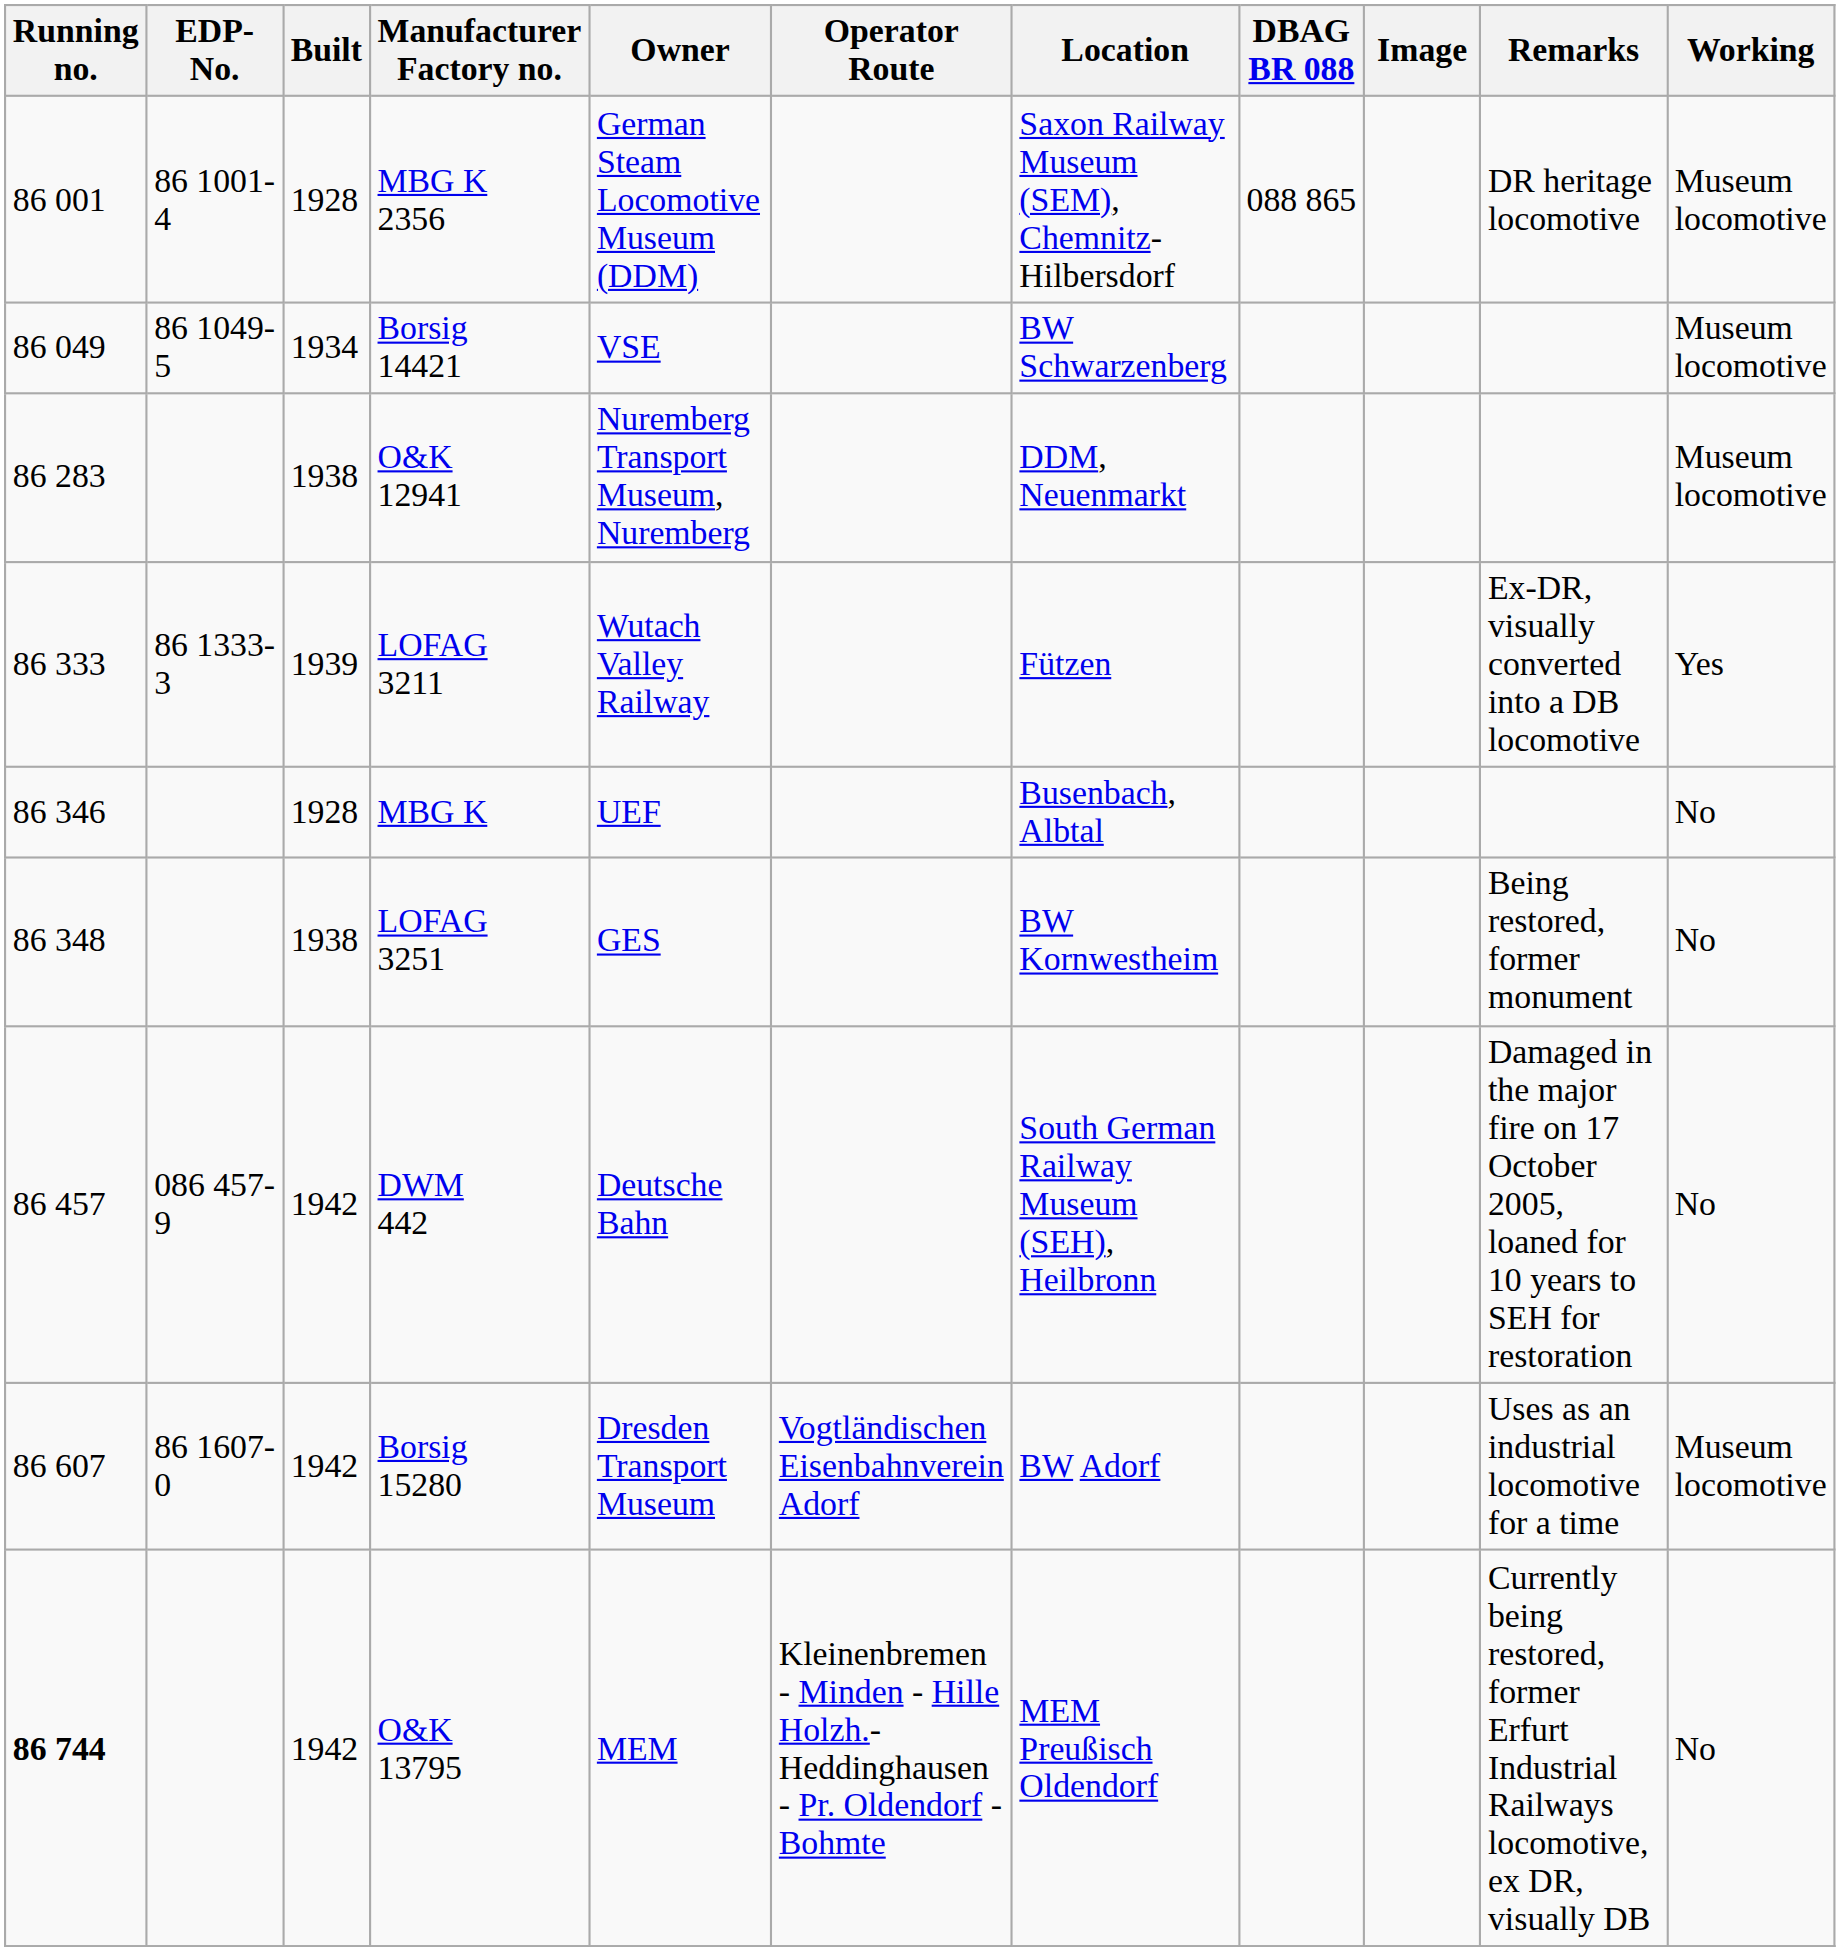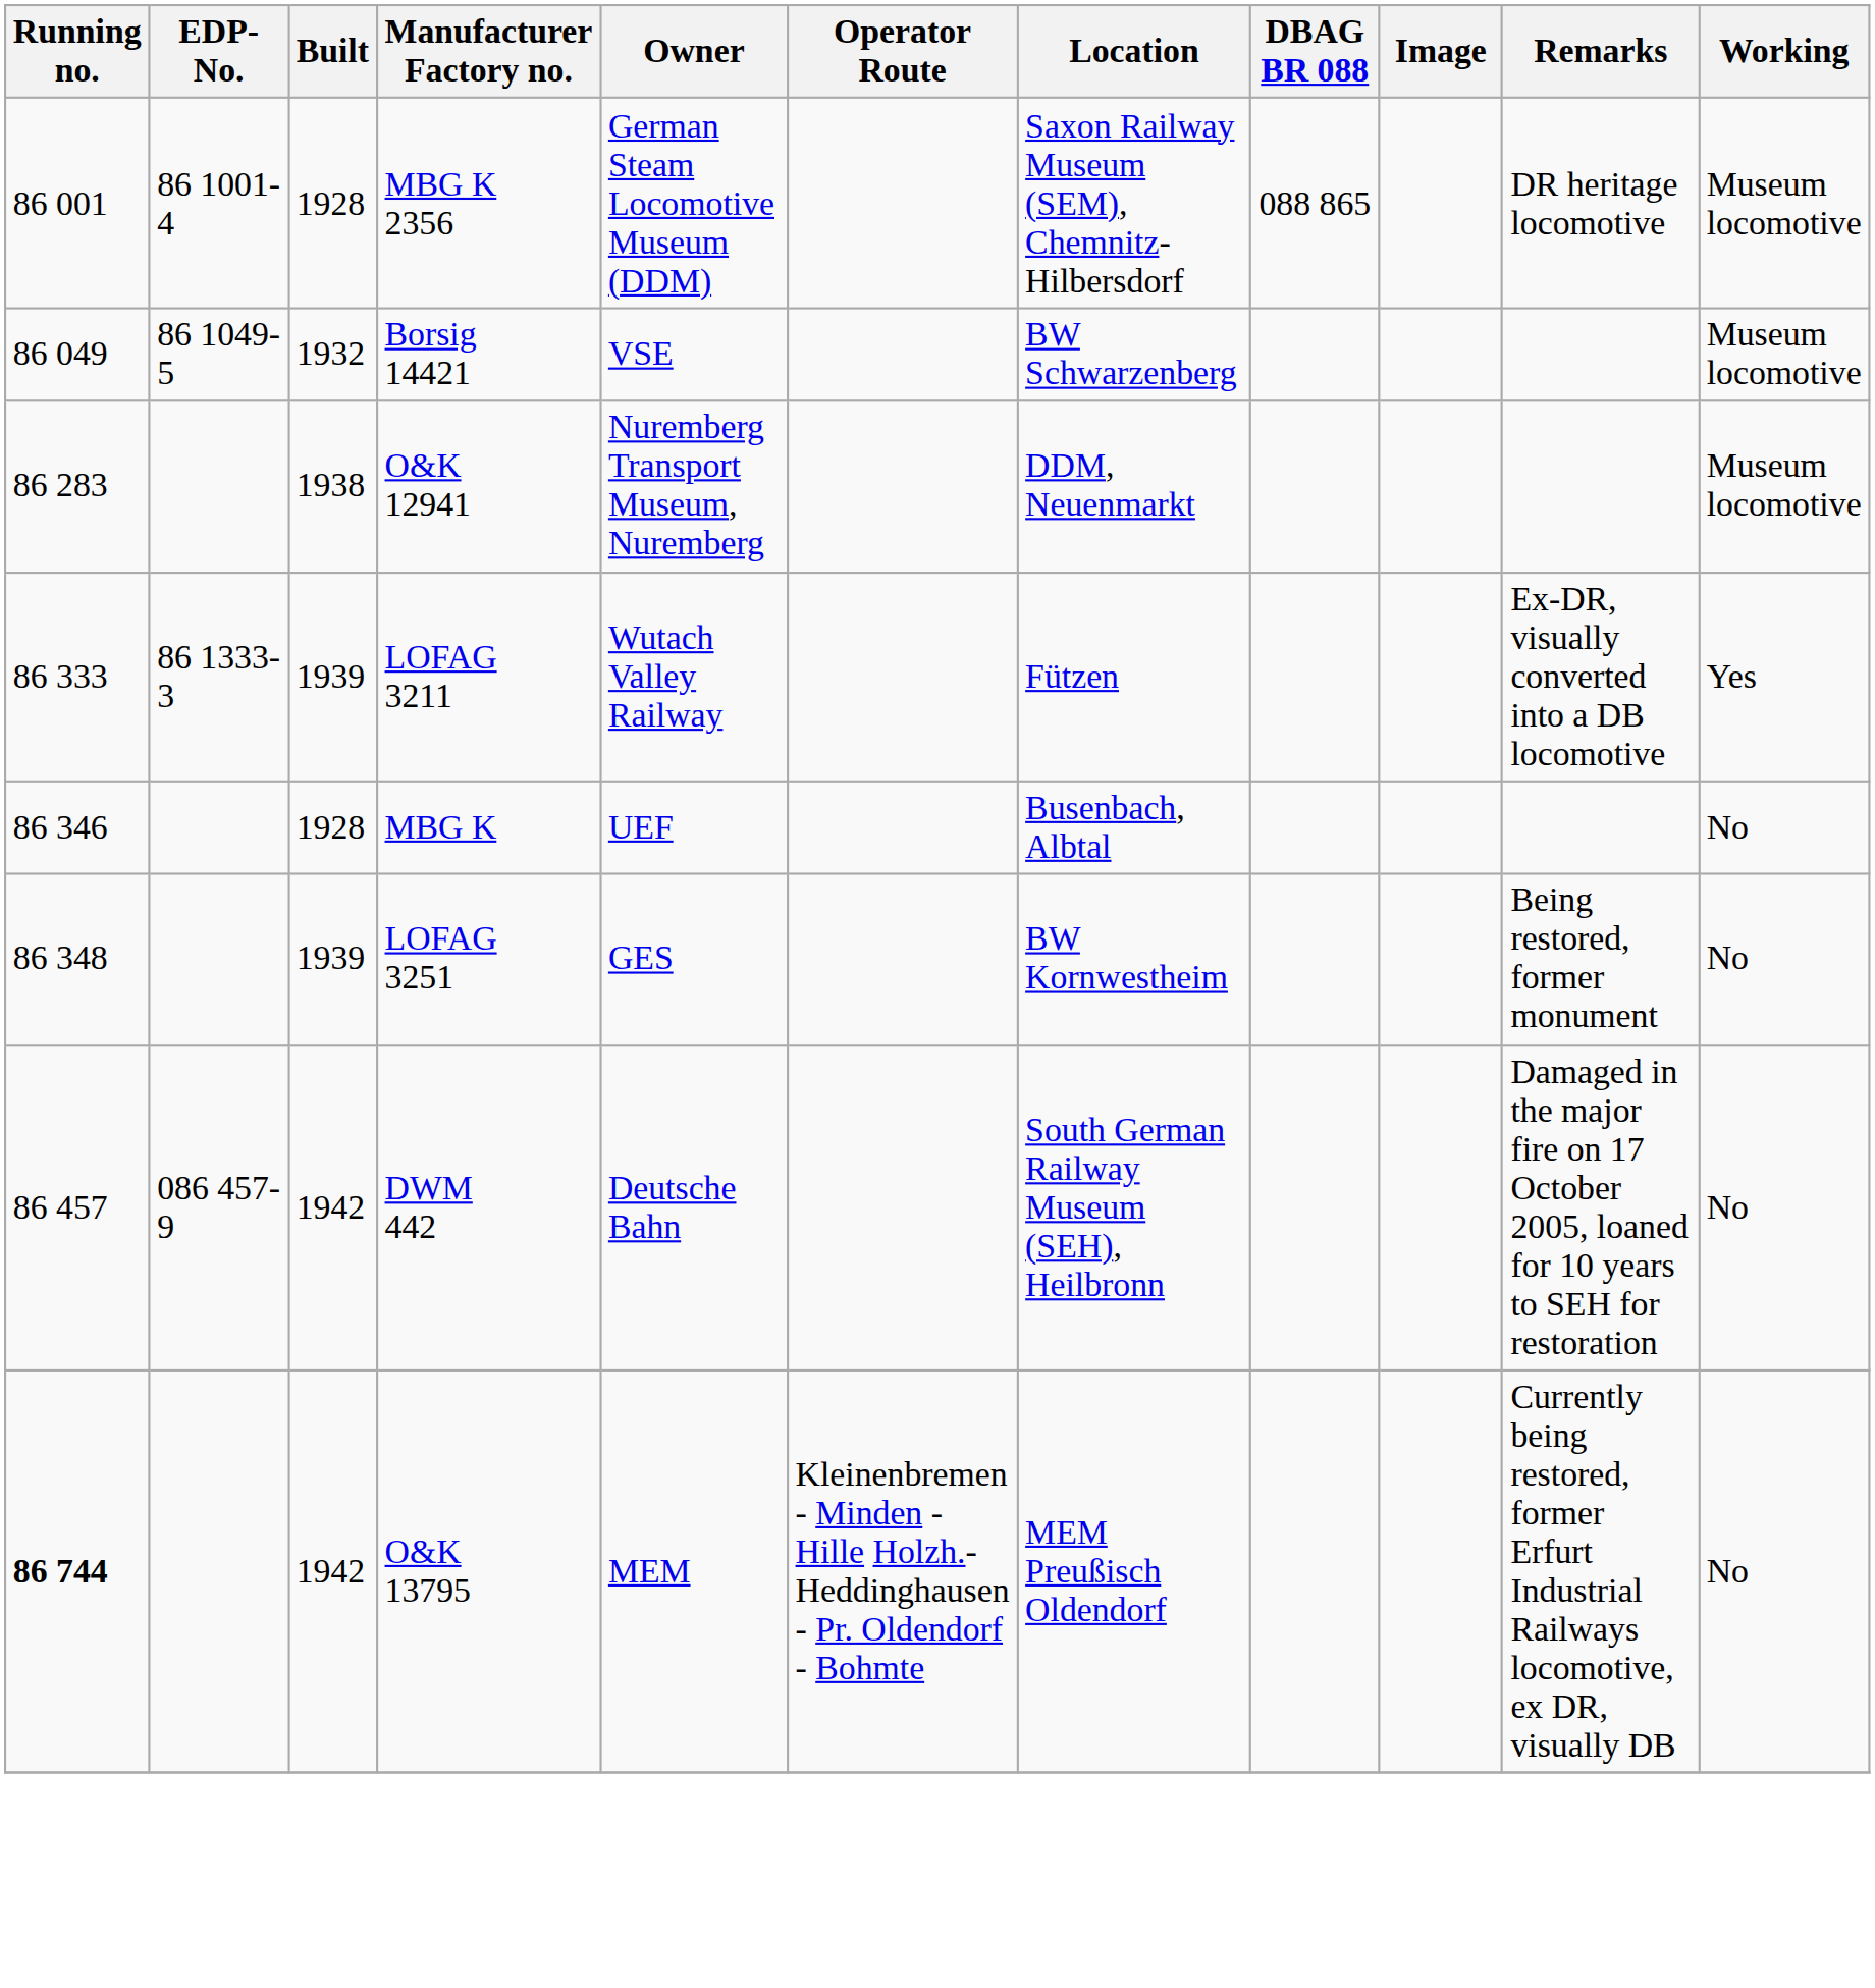 <table class="wikitable" style="width="100%"; border:solid 1px #AAAAAA; background:#e3e3e3;">
 <tr>
 <th width="5%">Running<br>no.</th>
 <th width="7%">EDP-<br>No.</th>
 <th width="4%">Built</th>
 <th width="10%">Manufacturer<br>Factory no.</th>
 <th width="12%">Owner</th>
 <th width="12%">Operator<br>Route</th>
 <th width="15%">Location</th>
 <th width="5%">DBAG<br><a href='#'>BR 088</a></th>
 <th width="13%">Image</th>
 <th width="20%">Remarks</th>
 <th width="8%">Working</th>
 </tr>
 <tr>
 <td>86 001</td>
 <td>86 1001-4</td>
 <td>1928</td>
 <td><a href='#'>MBG K</a><br>2356</td>
 <td><a href='#'>German Steam Locomotive Museum (DDM)</a></td>
 <td></td>
 <td><a href='#'>Saxon Railway Museum (SEM)</a>, <a href='#'>Chemnitz</a>-Hilbersdorf</td>
 <td>088 865</td>
 <td></td>
 <td>DR heritage locomotive</td>
 <td>Museum locomotive</td>
 </tr>
 <tr>
 <td>86 049</td>
 <td>86 1049-5</td>
-<td>1934</td>
+<td>1932</td>
 <td><a href='#'>Borsig</a><br>14421</td>
 <td><a href='#'>VSE</a></td>
 <td></td>
 <td><a href='#'>BW</a> <a href='#'>Schwarzenberg</a></td>
 <td></td>
 <td></td>
 <td></td>
 <td>Museum locomotive</td>
 </tr>
 <tr>
 <td>86 283</td>
 <td></td>
 <td>1938</td>
 <td><a href='#'>O&K</a><br>12941</td>
 <td><a href='#'>Nuremberg Transport Museum</a>, <a href='#'>Nuremberg</a></td>
 <td></td>
 <td><a href='#'>DDM</a>, <a href='#'>Neuenmarkt</a></td>
 <td></td>
 <td></td>
 <td></td>
 <td>Museum locomotive</td>
 </tr>
 <tr>
 <td>86 333</td>
 <td>86 1333-3</td>
 <td>1939</td>
 <td><a href='#'>LOFAG</a><br>3211</td>
 <td><a href='#'>Wutach Valley Railway</a></td>
 <td></td>
 <td><a href='#'>Fützen</a></td>
 <td></td>
 <td></td>
 <td>Ex-DR, visually converted into a DB locomotive</td>
 <td>Yes</td>
 </tr>
 <tr>
 <td>86 346</td>
 <td></td>
 <td>1928</td>
 <td><a href='#'>MBG K</a><br></td>
 <td><a href='#'>UEF</a></td>
 <td></td>
 <td><a href='#'>Busenbach</a>, <a href='#'>Albtal</a></td>
 <td></td>
 <td></td>
 <td></td>
 <td>No</td>
 </tr>
 <tr>
 <td>86 348</td>
 <td></td>
-<td>1938</td>
+<td>1939</td>
 <td><a href='#'>LOFAG</a><br>3251</td>
 <td><a href='#'>GES</a></td>
 <td></td>
 <td><a href='#'>BW</a> <a href='#'>Kornwestheim</a></td>
 <td></td>
 <td></td>
 <td>Being restored, former monument</td>
 <td>No</td>
 </tr>
 <tr>
 <td>86 457</td>
 <td>086 457-9</td>
 <td>1942</td>
 <td><a href='#'>DWM</a><br>442</td>
 <td><a href='#'>Deutsche Bahn</a></td>
 <td></td>
 <td><a href='#'>South German Railway Museum (SEH)</a>, <a href='#'>Heilbronn</a></td>
 <td></td>
 <td></td>
 <td>Damaged in the major fire on 17 October 2005, loaned for 10 years to SEH for restoration</td>
 <td>No</td>
 </tr>
 <tr>
-<td>86 607</td>
-<td>86 1607-0</td>
-<td>1942</td>
-<td><a href='#'>Borsig</a><br>15280</td>
-<td><a href='#'>Dresden Transport Museum</a></td>
-<td><a href='#'>Vogtländischen Eisenbahnverein Adorf</a></td>
-<td><a href='#'>BW</a> <a href='#'>Adorf</a></td>
-<td></td>
-<td></td>
-<td>Uses as an industrial locomotive for a time</td>
-<td>Museum locomotive</td>
-</tr>
-<tr>
 <td><strong>86 744</strong></td>
 <td></td>
 <td>1942</td>
 <td><a href='#'>O&K</a><br>13795</td>
 <td><a href='#'>MEM</a></td>
 <td>Kleinenbremen - <a href='#'>Minden</a> - <a href='#'>Hille</a> <a href='#'>Holzh.</a>-Heddinghausen - <a href='#'>Pr. Oldendorf</a> - <a href='#'>Bohmte</a></td>
 <td><a href='#'>MEM</a> <a href='#'>Preußisch Oldendorf</a></td>
 <td></td>
 <td></td>
 <td>Currently being restored, former Erfurt Industrial Railways locomotive, ex DR, visually DB</td>
 <td>No</td>
 </tr>
 <tr>
 </tr>
 </table>
